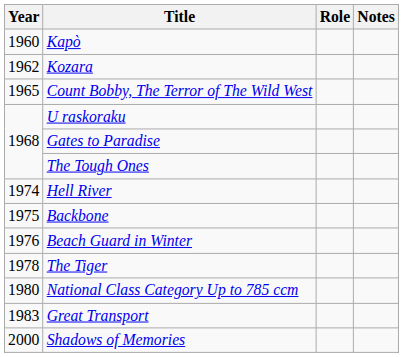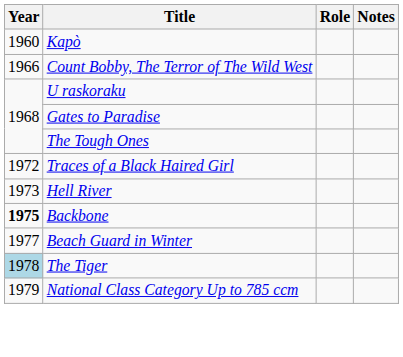 <table class="wikitable sortable">
 <tr>
 <th>Year</th>
 <th>Title</th>
 <th>Role</th>
 <th class="unsortable">Notes</th>
 </tr>
 <tr>
 <td>1960</td>
 <td><em><a href='#'>Kapò</a></em></td>
 <td></td>
 <td></td>
 </tr>
 <tr>
-<td>1962</td>
-<td><em><a href='#'>Kozara</a></em></td>
-<td></td>
-<td></td>
-</tr>
-<tr>
-<td>1965</td>
+<td>1966</td>
 <td><em><a href='#'>Count Bobby, The Terror of The Wild West</a></em></td>
 <td></td>
 <td></td>
 </tr>
 <tr>
 <td rowspan=3>1968</td>
 <td><em><a href='#'>U raskoraku</a></em></td>
 <td></td>
 <td></td>
 </tr>
 <tr>
 <td><em><a href='#'>Gates to Paradise</a></em></td>
 <td></td>
 <td></td>
 </tr>
 <tr>
 <td><em><a href='#'>The Tough Ones</a></em></td>
 <td></td>
 </tr>
 <tr>
-<td>1974</td>
+<td>1972</td>
+<td><em><a href='#'>Traces of a Black Haired Girl</a></em></td>
+<td></td>
+<td></td>
+</tr>
+<tr>
+<td>1973</td>
 <td><em><a href='#'>Hell River</a></em></td>
 <td></td>
 <td></td>
 </tr>
 <tr>
-<td>1975</td>
+<td><strong>1975</strong></td>
 <td><em><a href='#'>Backbone</a></em></td>
 <td></td>
 <td></td>
 </tr>
 <tr>
-<td>1976</td>
+<td>1977</td>
 <td><em><a href='#'>Beach Guard in Winter</a></em></td>
 <td></td>
 <td></td>
 </tr>
 <tr>
-<td>1978</td>
+<td style="background: lightblue;">1978</td>
 <td><em><a href='#'>The Tiger</a></em></td>
 <td></td>
 <td></td>
 </tr>
 <tr>
-<td>1980</td>
+<td>1979</td>
 <td><em><a href='#'>National Class Category Up to 785 ccm</a></em></td>
 <td></td>
 <td></td>
 </tr>
-<tr>
-<td>1983</td>
-<td><em><a href='#'>Great Transport</a></em></td>
-<td></td>
-<td></td>
-</tr>
-<tr>
-<td>2000</td>
-<td><em><a href='#'>Shadows of Memories</a></em></td>
-<td></td>
-<td></td>
-</tr>
 </table>
